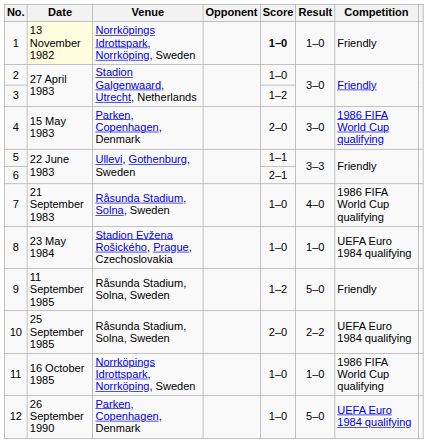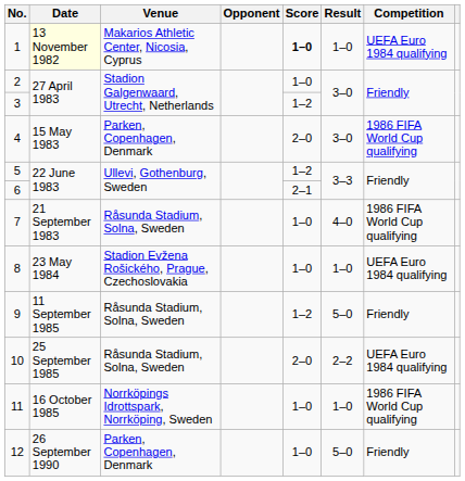 <table class="wikitable sortable">
 <tr>
 <th scope="col">No.</th>
 <th scope="col">Date</th>
 <th scope="col">Venue</th>
 <th scope="col">Opponent</th>
 <th scope="col">Score</th>
 <th scope="col">Result</th>
 <th scope="col">Competition</th>
 <th class="unsortable" scope="col"></th>
 </tr>
 <tr>
 <td align="center">1</td>
 <td style="background: lightyellow;">13 November 1982</td>
-<td><a href='#'>Norrköpings Idrottspark</a>, <a href='#'>Norrköping</a>, Sweden</td>
+<td><a href='#'>Makarios Athletic Center</a>, <a href='#'>Nicosia</a>, Cyprus</td>
 <td></td>
 <td align="center"><strong>1–0</strong></td>
 <td align="center">1–0</td>
-<td>Friendly</td>
+<td><a href='#'>UEFA Euro 1984 qualifying</a></td>
 <td></td>
 </tr>
 <tr>
 <td align="center">2</td>
 <td rowspan="2">27 April 1983</td>
 <td rowspan="2"><a href='#'>Stadion Galgenwaard</a>, <a href='#'>Utrecht</a>, Netherlands</td>
 <td rowspan="2"></td>
 <td align="center">1–0</td>
 <td rowspan="2" align="center">3–0</td>
 <td rowspan="2"><a href='#'>Friendly</a></td>
 <td rowspan="2"></td>
 </tr>
 <tr>
 <td align="center">3</td>
 <td align="center">1–2</td>
 </tr>
 <tr>
 <td align="center">4</td>
 <td>15 May 1983</td>
 <td><a href='#'>Parken</a>, <a href='#'>Copenhagen</a>, Denmark</td>
 <td></td>
 <td align="center">2–0</td>
 <td align="center">3–0</td>
 <td><a href='#'>1986 FIFA World Cup qualifying</a></td>
 <td></td>
 </tr>
 <tr>
 <td align="center">5</td>
 <td rowspan="2">22 June 1983</td>
 <td rowspan="2"><a href='#'>Ullevi</a>, <a href='#'>Gothenburg</a>, Sweden</td>
 <td rowspan="2"></td>
-<td align="center">1–1</td>
+<td align="center">1–2</td>
 <td rowspan="2" align="center">3–3</td>
 <td rowspan="2">Friendly</td>
 <td rowspan="2"></td>
 </tr>
 <tr>
 <td align="center">6</td>
 <td align="center">2–1</td>
 </tr>
 <tr>
 <td align="center">7</td>
 <td>21 September 1983</td>
 <td><a href='#'>Råsunda Stadium</a>, <a href='#'>Solna</a>, Sweden</td>
 <td></td>
 <td align="center">1–0</td>
 <td align="center">4–0</td>
 <td>1986 FIFA World Cup qualifying</td>
 <td></td>
 </tr>
 <tr>
 <td align="center">8</td>
 <td>23 May 1984</td>
 <td><a href='#'>Stadion Evžena Rošického</a>, <a href='#'>Prague</a>, Czechoslovakia</td>
 <td></td>
 <td align="center">1–0</td>
 <td align="center">1–0</td>
 <td>UEFA Euro 1984 qualifying</td>
 <td></td>
 </tr>
 <tr>
 <td align="center">9</td>
 <td>11 September 1985</td>
 <td>Råsunda Stadium, Solna, Sweden</td>
 <td></td>
 <td align="center">1–2</td>
 <td align="center">5–0</td>
 <td>Friendly</td>
 <td></td>
 </tr>
 <tr>
 <td align="center">10</td>
 <td>25 September 1985</td>
 <td>Råsunda Stadium, Solna, Sweden</td>
 <td></td>
 <td align="center">2–0</td>
 <td align="center">2–2</td>
 <td>UEFA Euro 1984 qualifying</td>
 <td></td>
 </tr>
 <tr>
 <td align="center">11</td>
 <td>16 October 1985</td>
 <td><a href='#'>Norrköpings Idrottspark</a>, <a href='#'>Norrköping</a>, Sweden</td>
 <td></td>
 <td align="center">1–0</td>
 <td align="center">1–0</td>
 <td>1986 FIFA World Cup qualifying</td>
 <td></td>
 </tr>
 <tr>
 <td align="center">12</td>
 <td>26 September 1990</td>
 <td><a href='#'>Parken</a>, <a href='#'>Copenhagen</a>, Denmark</td>
 <td></td>
 <td align="center">1–0</td>
 <td align="center">5–0</td>
-<td><a href='#'>UEFA Euro 1984 qualifying</a></td>
+<td>Friendly</td>
 <td></td>
 </tr>
 </table>
